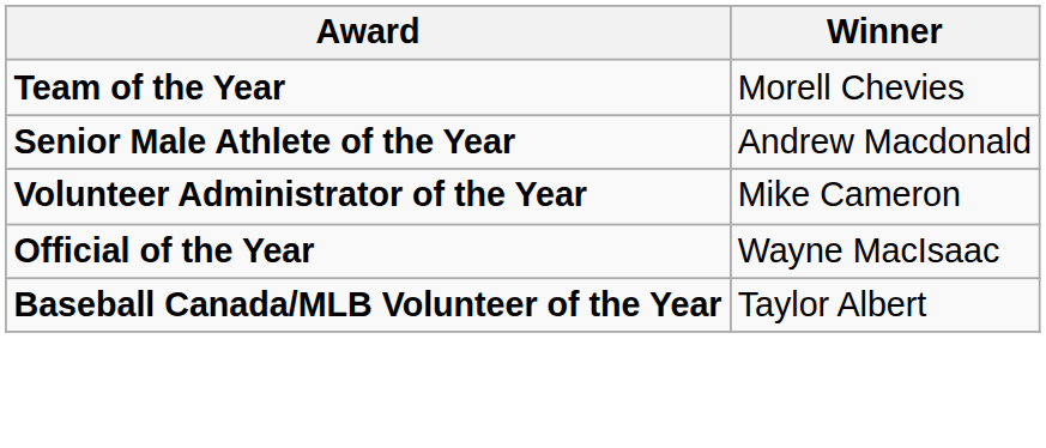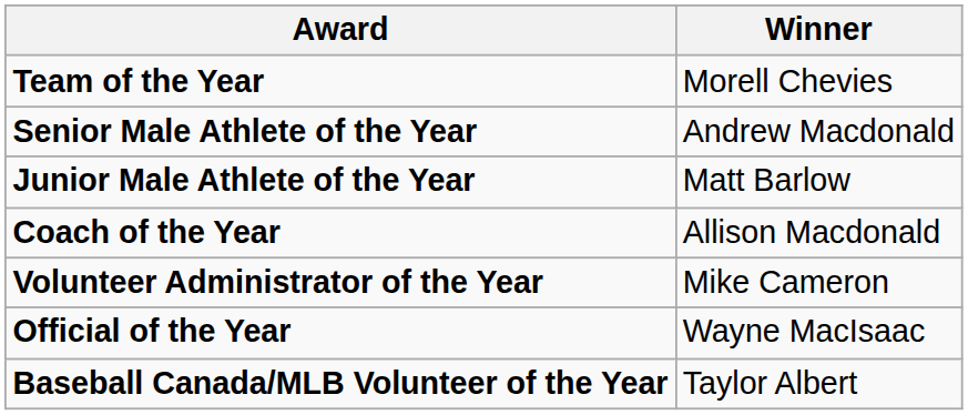 <table class="wikitable">
 <tr>
 <th>Award</th>
 <th>Winner</th>
 </tr>
 <tr>
 <td><strong>Team of the Year</strong></td>
 <td>Morell Chevies</td>
 </tr>
 <tr>
 <td><strong>Senior Male Athlete of the Year</strong></td>
 <td>Andrew Macdonald</td>
 </tr>
 <tr>
+<td><strong>Junior Male Athlete of the Year</strong></td>
+<td>Matt Barlow</td>
+</tr>
+<tr>
+<td><strong>Coach of the Year</strong></td>
+<td>Allison Macdonald</td>
+</tr>
+<tr>
 <td><strong>Volunteer Administrator of the Year</strong></td>
 <td>Mike Cameron</td>
 </tr>
 <tr>
 <td><strong>Official of the Year</strong></td>
 <td>Wayne MacIsaac</td>
 </tr>
 <tr>
 <td><strong>Baseball Canada/MLB Volunteer of the Year</strong></td>
 <td>Taylor Albert</td>
 </tr>
 </table>
